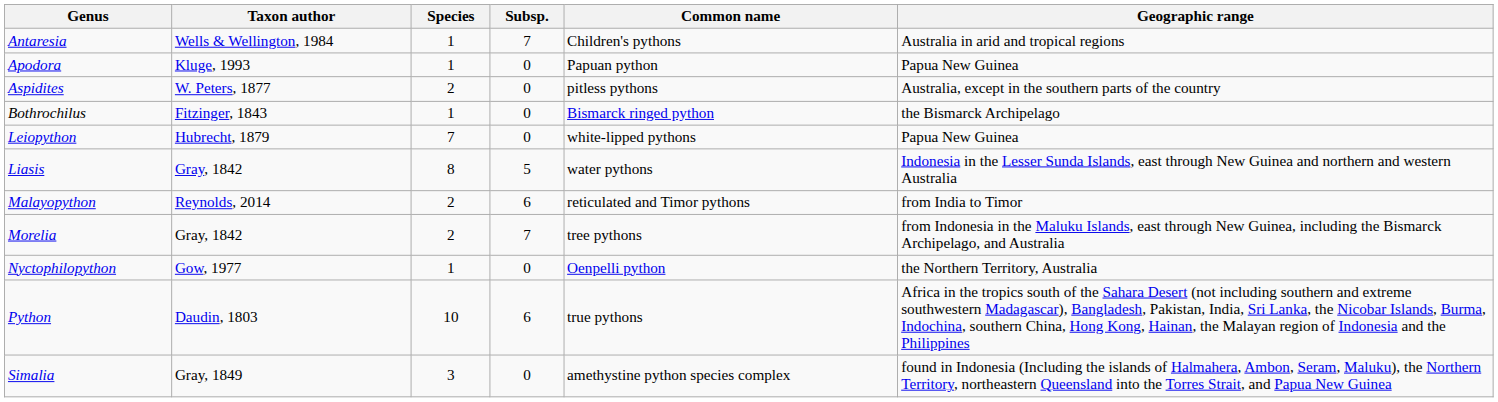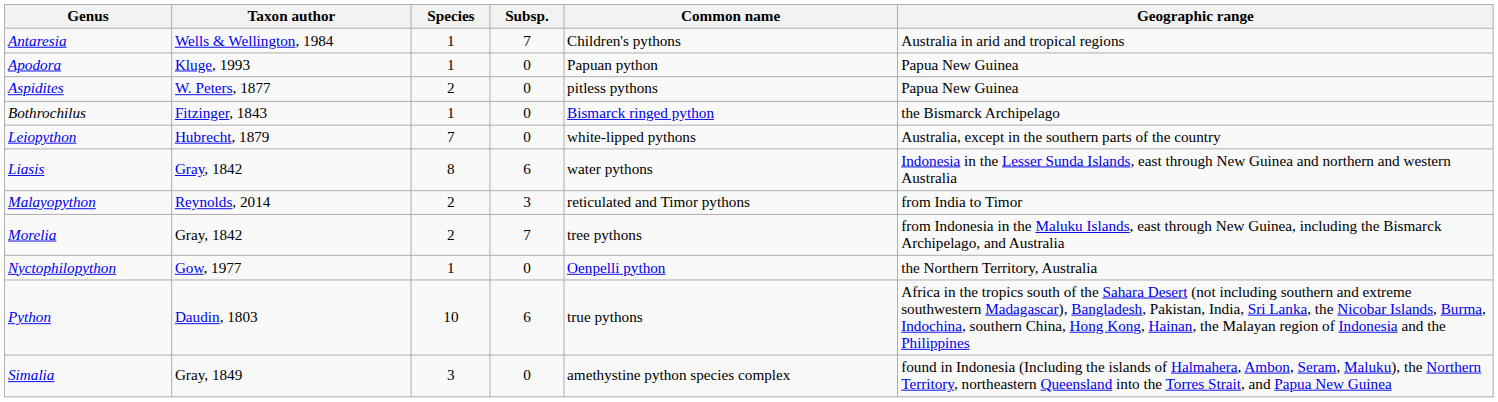 <table class="wikitable sortable">
 <tr>
 <th>Genus</th>
 <th>Taxon author</th>
 <th>Species</th>
 <th>Subsp.</th>
 <th>Common name</th>
 <th>Geographic range</th>
 </tr>
 <tr>
 <td><em><a href='#'>Antaresia</a></em></td>
 <td><a href='#'>Wells & Wellington</a>, 1984</td>
 <td style="text-align:center;">1</td>
 <td style="text-align:center;">7</td>
 <td>Children's pythons</td>
 <td style="width:40%">Australia in arid and tropical regions</td>
 </tr>
 <tr>
 <td><em><a href='#'>Apodora</a></em></td>
 <td><a href='#'>Kluge</a>, 1993</td>
 <td style="text-align:center;">1</td>
 <td style="text-align:center;">0</td>
 <td>Papuan python</td>
 <td>Papua New Guinea</td>
 </tr>
 <tr>
 <td><em><a href='#'>Aspidites</a></em></td>
 <td><a href='#'>W. Peters</a>, 1877</td>
 <td style="text-align:center;">2</td>
 <td style="text-align:center;">0</td>
 <td>pitless pythons</td>
-<td>Australia, except in the southern parts of the country</td>
+<td>Papua New Guinea</td>
 </tr>
 <tr>
 <td><em>Bothrochilus</em></td>
 <td><a href='#'>Fitzinger</a>, 1843</td>
 <td style="text-align:center;">1</td>
 <td style="text-align:center;">0</td>
 <td><a href='#'>Bismarck ringed python</a></td>
 <td>the Bismarck Archipelago</td>
 </tr>
 <tr>
 <td><em><a href='#'>Leiopython</a></em></td>
 <td><a href='#'>Hubrecht</a>, 1879</td>
 <td style="text-align:center;">7</td>
 <td style="text-align:center;">0</td>
 <td>white-lipped pythons</td>
-<td>Papua New Guinea</td>
+<td>Australia, except in the southern parts of the country</td>
 </tr>
 <tr>
 <td><em><a href='#'>Liasis</a></em></td>
 <td><a href='#'>Gray</a>, 1842</td>
 <td style="text-align:center;">8</td>
-<td style="text-align:center;">5</td>
+<td style="text-align:center;">6</td>
 <td>water pythons</td>
 <td><a href='#'>Indonesia</a> in the <a href='#'>Lesser Sunda Islands</a>, east through New Guinea and northern and western Australia</td>
 </tr>
 <tr>
 <td><em><a href='#'>Malayopython</a></em></td>
 <td><a href='#'>Reynolds</a>, 2014</td>
 <td style="text-align:center;">2</td>
-<td style="text-align:center;">6</td>
+<td style="text-align:center;">3</td>
 <td>reticulated and Timor pythons</td>
 <td>from India to Timor</td>
 </tr>
 <tr>
 <td><em><a href='#'>Morelia</a></em></td>
 <td>Gray, 1842</td>
 <td style="text-align:center;">2</td>
 <td style="text-align:center;">7</td>
 <td>tree pythons</td>
 <td>from Indonesia in the <a href='#'>Maluku Islands</a>, east through New Guinea, including the Bismarck Archipelago, and Australia</td>
 </tr>
 <tr>
 <td><em><a href='#'>Nyctophilopython</a></em></td>
 <td><a href='#'>Gow</a>, 1977</td>
 <td style="text-align:center;">1</td>
 <td style="text-align:center;">0</td>
 <td><a href='#'>Oenpelli python</a></td>
 <td style="width:40%">the Northern Territory, Australia</td>
 </tr>
 <tr>
 <td><em><a href='#'>Python</a></em></td>
 <td><a href='#'>Daudin</a>, 1803</td>
 <td style="text-align:center;">10</td>
 <td style="text-align:center;">6</td>
 <td>true pythons</td>
 <td>Africa in the tropics south of the <a href='#'>Sahara Desert</a> (not including southern and extreme southwestern <a href='#'>Madagascar</a>), <a href='#'>Bangladesh</a>, Pakistan, India, <a href='#'>Sri Lanka</a>, the <a href='#'>Nicobar Islands</a>, <a href='#'>Burma</a>, <a href='#'>Indochina</a>, southern China, <a href='#'>Hong Kong</a>, <a href='#'>Hainan</a>, the Malayan region of <a href='#'>Indonesia</a> and the <a href='#'>Philippines</a></td>
 </tr>
 <tr>
 <td><em><a href='#'>Simalia</a></em></td>
 <td>Gray, 1849</td>
 <td style="text-align:center;">3</td>
 <td style="text-align:center;">0</td>
 <td>amethystine python species complex</td>
 <td>found in Indonesia (Including the islands of <a href='#'>Halmahera</a>, <a href='#'>Ambon</a>, <a href='#'>Seram</a>, <a href='#'>Maluku</a>), the <a href='#'>Northern Territory</a>, northeastern <a href='#'>Queensland</a> into the <a href='#'>Torres Strait</a>, and <a href='#'>Papua New Guinea</a></td>
 </tr>
 </table>
